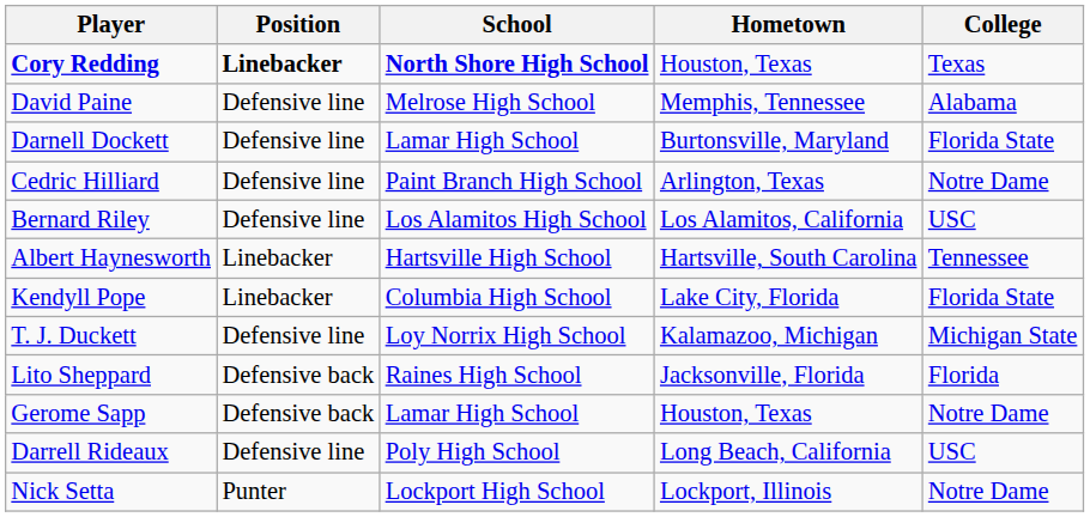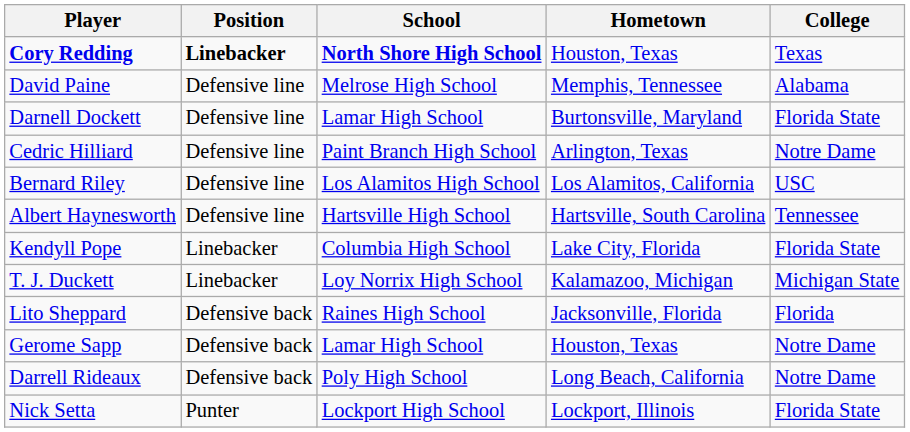 <table class="wikitable">
 <tr>
 <th>Player</th>
 <th>Position</th>
 <th>School</th>
 <th>Hometown</th>
 <th>College</th>
 </tr>
 <tr>
 <td><strong><a href='#'>Cory Redding</a></strong></td>
 <td><strong>Linebacker</strong></td>
 <td><strong><a href='#'>North Shore High School</a></strong></td>
 <td><a href='#'>Houston, Texas</a></td>
 <td><a href='#'>Texas</a></td>
 </tr>
 <tr>
 <td><a href='#'>David Paine</a></td>
 <td>Defensive line</td>
 <td><a href='#'>Melrose High School</a></td>
 <td><a href='#'>Memphis, Tennessee</a></td>
 <td><a href='#'>Alabama</a></td>
 </tr>
 <tr>
 <td><a href='#'>Darnell Dockett</a></td>
 <td>Defensive line</td>
 <td><a href='#'>Lamar High School</a></td>
 <td><a href='#'>Burtonsville, Maryland</a></td>
 <td><a href='#'>Florida State</a></td>
 </tr>
 <tr>
 <td><a href='#'>Cedric Hilliard</a></td>
 <td>Defensive line</td>
 <td><a href='#'>Paint Branch High School</a></td>
 <td><a href='#'>Arlington, Texas</a></td>
 <td><a href='#'>Notre Dame</a></td>
 </tr>
 <tr>
 <td><a href='#'>Bernard Riley</a></td>
 <td>Defensive line</td>
 <td><a href='#'>Los Alamitos High School</a></td>
 <td><a href='#'>Los Alamitos, California</a></td>
 <td><a href='#'>USC</a></td>
 </tr>
 <tr>
 <td><a href='#'>Albert Haynesworth</a></td>
-<td>Linebacker</td>
+<td>Defensive line</td>
 <td><a href='#'>Hartsville High School</a></td>
 <td><a href='#'>Hartsville, South Carolina</a></td>
 <td><a href='#'>Tennessee</a></td>
 </tr>
 <tr>
 <td><a href='#'>Kendyll Pope</a></td>
 <td>Linebacker</td>
 <td><a href='#'>Columbia High School</a></td>
 <td><a href='#'>Lake City, Florida</a></td>
 <td><a href='#'>Florida State</a></td>
 </tr>
 <tr>
 <td><a href='#'>T. J. Duckett</a></td>
-<td>Defensive line</td>
+<td>Linebacker</td>
 <td><a href='#'>Loy Norrix High School</a></td>
 <td><a href='#'>Kalamazoo, Michigan</a></td>
 <td><a href='#'>Michigan State</a></td>
 </tr>
 <tr>
 <td><a href='#'>Lito Sheppard</a></td>
 <td>Defensive back</td>
 <td><a href='#'>Raines High School</a></td>
 <td><a href='#'>Jacksonville, Florida</a></td>
 <td><a href='#'>Florida</a></td>
 </tr>
 <tr>
 <td><a href='#'>Gerome Sapp</a></td>
 <td>Defensive back</td>
 <td><a href='#'>Lamar High School</a></td>
 <td><a href='#'>Houston, Texas</a></td>
 <td><a href='#'>Notre Dame</a></td>
 </tr>
 <tr>
 <td><a href='#'>Darrell Rideaux</a></td>
-<td>Defensive line</td>
+<td>Defensive back</td>
 <td><a href='#'>Poly High School</a></td>
 <td><a href='#'>Long Beach, California</a></td>
-<td><a href='#'>USC</a></td>
+<td><a href='#'>Notre Dame</a></td>
 </tr>
 <tr>
 <td><a href='#'>Nick Setta</a></td>
 <td>Punter</td>
 <td><a href='#'>Lockport High School</a></td>
 <td><a href='#'>Lockport, Illinois</a></td>
-<td><a href='#'>Notre Dame</a></td>
+<td><a href='#'>Florida State</a></td>
 </tr>
 </table>
